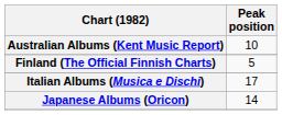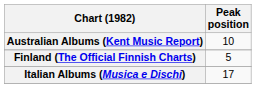 <table class="wikitable sortable plainrowheaders">
 <tr>
 <th>Chart (1982)</th>
 <th>Peak<br>position</th>
 </tr>
 <tr>
 <th scope="row">Australian Albums (<a href='#'>Kent Music Report</a>)</th>
 <td align="center">10</td>
 </tr>
 <tr>
 </tr>
 <tr>
 </tr>
 <tr>
 </tr>
 <tr>
 <th scope="row">Finland (<a href='#'>The Official Finnish Charts</a>)</th>
 <td align="center">5</td>
 </tr>
 <tr>
 </tr>
 <tr>
 <th scope="row">Italian Albums (<em><a href='#'>Musica e Dischi</a></em>)</th>
 <td align="center">17</td>
 </tr>
 <tr>
-<th scope="row"><a href='#'>Japanese Albums</a> (<a href='#'>Oricon</a>)</th>
-<td align="center">14</td>
-</tr>
-<tr>
 </tr>
 <tr>
 </tr>
 <tr>
 </tr>
 <tr>
 </tr>
 <tr>
 </tr>
 </table>
